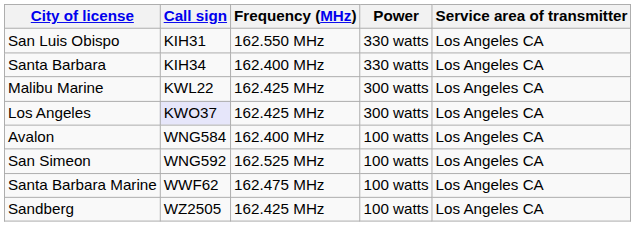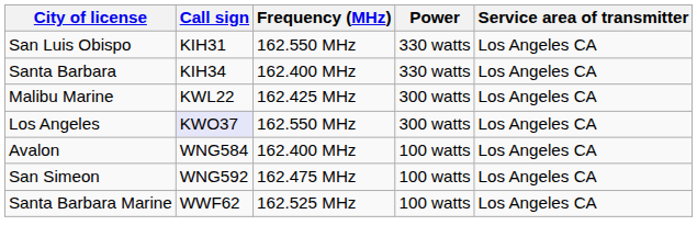 <table class="wikitable sortable collapsible">
 <tr>
 <th><a href='#'>City of license</a></th>
 <th><a href='#'>Call sign</a></th>
 <th>Frequency (<a href='#'>MHz</a>)</th>
 <th>Power</th>
 <th>Service area of transmitter</th>
 </tr>
 <tr>
 <td>San Luis Obispo</td>
 <td>KIH31</td>
 <td>162.550 MHz</td>
 <td>330 watts</td>
 <td>Los Angeles CA</td>
 </tr>
 <tr>
 <td>Santa Barbara</td>
 <td>KIH34</td>
 <td>162.400 MHz</td>
 <td>330 watts</td>
 <td>Los Angeles CA</td>
 </tr>
 <tr>
 <td>Malibu Marine</td>
 <td>KWL22</td>
 <td>162.425 MHz</td>
 <td>300 watts</td>
 <td>Los Angeles CA</td>
 </tr>
 <tr>
 <td>Los Angeles</td>
 <td style="background: lavender;">KWO37</td>
-<td>162.425 MHz</td>
+<td>162.550 MHz</td>
 <td>300 watts</td>
 <td>Los Angeles CA</td>
 </tr>
 <tr>
 <td>Avalon</td>
 <td>WNG584</td>
 <td>162.400 MHz</td>
 <td>100 watts</td>
 <td>Los Angeles CA</td>
 </tr>
 <tr>
 <td>San Simeon</td>
 <td>WNG592</td>
-<td>162.525 MHz</td>
+<td>162.475 MHz</td>
 <td>100 watts</td>
 <td>Los Angeles CA</td>
 </tr>
 <tr>
 <td>Santa Barbara Marine</td>
 <td>WWF62</td>
-<td>162.475 MHz</td>
+<td>162.525 MHz</td>
 <td>100	watts</td>
 <td>Los Angeles CA</td>
 </tr>
-<tr>
-<td>Sandberg</td>
-<td>WZ2505</td>
-<td>162.425 MHz</td>
-<td>100 watts</td>
-<td>Los Angeles CA</td>
-</tr>
 </table>
